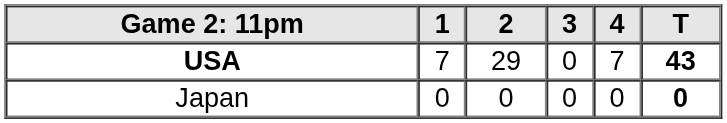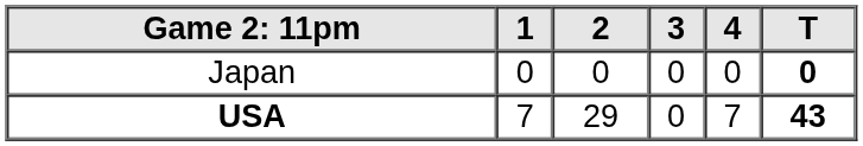 <table border=1 cellspacing=0 width=425 style="margin-left:3em;">
 <tr style="text-align:center; background-color:#e6e6e6;">
 <th>Game 2: 11pm</th>
 <th>1</th>
 <th>2</th>
 <th>3</th>
 <th>4</th>
 <th>T</th>
 </tr>
 <tr style="text-align:center">
+<td> Japan</td>
+<td>0</td>
+<td>0</td>
+<td>0</td>
+<td>0</td>
+<th>0</th>
+</tr>
+<tr style="text-align:center">
 <th> USA</th>
 <td>7</td>
 <td>29</td>
 <td>0</td>
 <td>7</td>
 <th>43</th>
 </tr>
-<tr style="text-align:center">
-<td> Japan</td>
-<td>0</td>
-<td>0</td>
-<td>0</td>
-<td>0</td>
-<th>0</th>
-</tr>
 </table>
